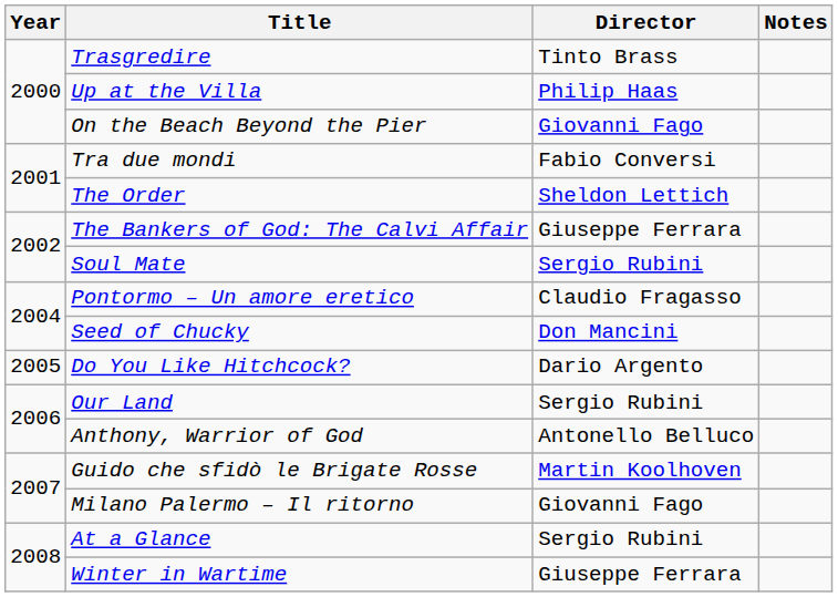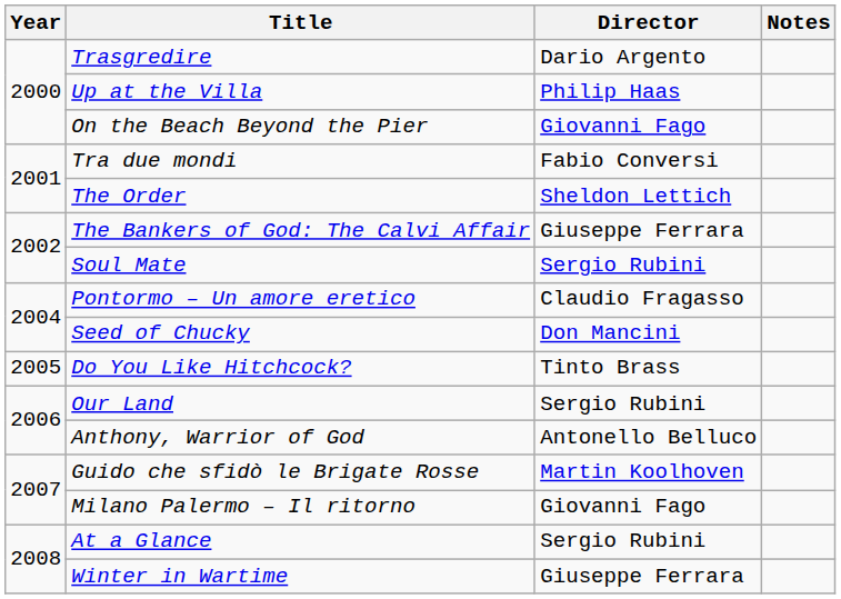 <table class="wikitable sortable">
 <tr>
 <th>Year</th>
 <th>Title</th>
 <th>Director</th>
 <th>Notes</th>
 </tr>
 <tr>
 <td rowspan="3">2000</td>
 <td><em><a href='#'>Trasgredire</a></em></td>
-<td>Tinto Brass</td>
+<td>Dario Argento</td>
 <td></td>
 </tr>
 <tr>
 <td><a href='#'><em>Up at the Villa</em></a></td>
 <td><a href='#'>Philip Haas</a></td>
 <td></td>
 </tr>
 <tr>
 <td><em>On the Beach Beyond the Pier</em></td>
 <td><a href='#'>Giovanni Fago</a></td>
 <td></td>
 </tr>
 <tr>
 <td rowspan="2">2001</td>
 <td><em>Tra due mondi</em></td>
 <td>Fabio Conversi</td>
 <td></td>
 </tr>
 <tr>
 <td><em><a href='#'>The Order</a></em></td>
 <td><a href='#'>Sheldon Lettich</a></td>
 <td></td>
 </tr>
 <tr>
 <td rowspan="2">2002</td>
 <td><em><a href='#'>The Bankers of God: The Calvi Affair</a></em></td>
 <td>Giuseppe Ferrara</td>
 <td></td>
 </tr>
 <tr>
 <td><a href='#'><em>Soul Mate</em></a></td>
 <td><a href='#'>Sergio Rubini</a></td>
 <td></td>
 </tr>
 <tr>
 <td rowspan="2">2004</td>
 <td><em><a href='#'>Pontormo – Un amore eretico</a></em></td>
 <td>Claudio Fragasso</td>
 <td></td>
 </tr>
 <tr>
 <td><em><a href='#'>Seed of Chucky</a></em></td>
 <td><a href='#'>Don Mancini</a></td>
 <td></td>
 </tr>
 <tr>
 <td>2005</td>
 <td><em><a href='#'>Do You Like Hitchcock?</a></em></td>
-<td>Dario Argento</td>
+<td>Tinto Brass</td>
 <td></td>
 </tr>
 <tr>
 <td rowspan="2">2006</td>
 <td><a href='#'><em>Our Land</em></a></td>
 <td>Sergio Rubini</td>
 <td></td>
 </tr>
 <tr>
 <td><em>Anthony, Warrior of God</em></td>
 <td>Antonello Belluco</td>
 <td></td>
 </tr>
 <tr>
 <td rowspan="2">2007</td>
 <td><em>Guido che sfidò le Brigate Rosse</em></td>
 <td><a href='#'>Martin Koolhoven</a></td>
 <td></td>
 </tr>
 <tr>
 <td><em>Milano Palermo – Il ritorno</em></td>
 <td>Giovanni Fago</td>
 <td></td>
 </tr>
 <tr>
 <td rowspan="2">2008</td>
 <td><em><a href='#'>At a Glance</a></em></td>
 <td>Sergio Rubini</td>
 <td></td>
 </tr>
 <tr>
 <td><em><a href='#'>Winter in Wartime</a></em></td>
 <td>Giuseppe Ferrara</td>
 <td></td>
 </tr>
 </table>
